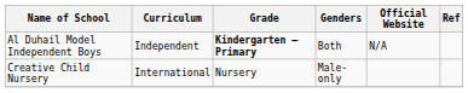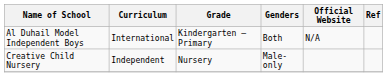 <table class="wikitable">
 <tr>
 <th>Name of School</th>
 <th>Curriculum</th>
 <th>Grade</th>
 <th>Genders</th>
 <th>Official Website</th>
 <th>Ref</th>
 </tr>
 <tr>
 <td>Al Duhail Model Independent Boys</td>
-<td>Independent</td>
-<td><strong>Kindergarten – Primary</strong></td>
+<td>International</td>
+<td>Kindergarten – Primary</td>
 <td>Both</td>
 <td>N/A</td>
 <td></td>
 </tr>
 <tr>
 <td>Creative Child Nursery</td>
-<td>International</td>
+<td>Independent</td>
 <td>Nursery</td>
 <td>Male-only</td>
 <td></td>
 <td></td>
 </tr>
 <tr>
 </tr>
 </table>
